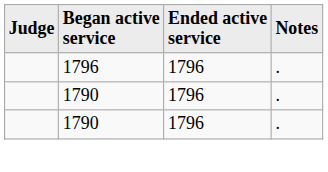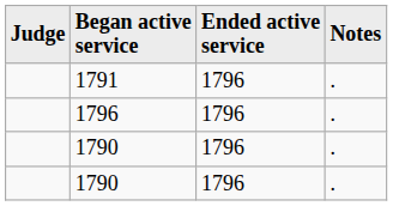 <table class="sortable wikitable">
 <tr bgcolor="#ececec">
 <td><strong>Judge</strong></td>
 <td><strong>Began active<br>service</strong></td>
 <td><strong>Ended active<br>service</strong></td>
 <td><strong>Notes</strong></td>
+</tr>
+<tr>
+<td></td>
+<td>1791</td>
+<td>1796</td>
+<td>.</td>
 </tr>
 <tr>
 <td></td>
 <td>1796</td>
 <td>1796</td>
 <td>.</td>
 </tr>
 <tr>
 <td></td>
 <td>1790</td>
 <td>1796</td>
 <td>.</td>
 </tr>
 <tr>
 <td></td>
 <td>1790</td>
 <td>1796</td>
 <td>.</td>
 </tr>
 </table>
